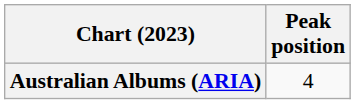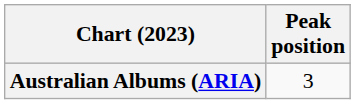 <table class="wikitable sortable plainrowheaders" style="text-align:center">
 <tr>
 <th scope="col">Chart (2023)</th>
 <th scope="col">Peak<br>position</th>
 </tr>
 <tr>
 <th scope="row">Australian Albums (<a href='#'>ARIA</a>)</th>
-<td>4</td>
+<td>3</td>
 </tr>
 </table>
